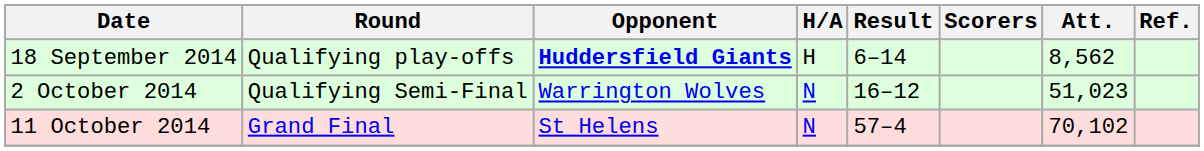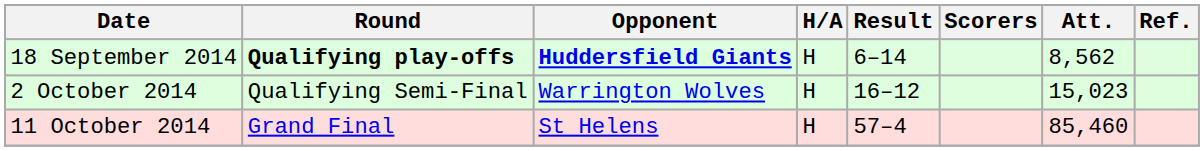 <table class="wikitable" style="font-size:85%;">
 <tr>
 <th>Date</th>
 <th>Round</th>
 <th>Opponent</th>
 <th>H/A</th>
 <th>Result</th>
 <th>Scorers</th>
 <th>Att.</th>
 <th>Ref.</th>
 </tr>
 <tr style="background:#ddffdd">
 <td>18 September 2014</td>
-<td>Qualifying play-offs</td>
+<td><strong>Qualifying play-offs</strong></td>
 <td><strong> <a href='#'>Huddersfield Giants</a></strong></td>
 <td>H</td>
 <td>6–14</td>
 <td></td>
 <td>8,562</td>
 <td></td>
 </tr>
 <tr style="background:#ddffdd">
 <td>2 October 2014</td>
 <td>Qualifying Semi-Final</td>
 <td> <a href='#'>Warrington Wolves</a></td>
-<td><a href='#'>N</a></td>
+<td>H</td>
 <td>16–12</td>
 <td></td>
-<td>51,023</td>
+<td>15,023</td>
 <td></td>
 </tr>
 <tr style="background:#ffdddd">
 <td>11 October 2014</td>
 <td><a href='#'>Grand Final</a></td>
 <td> <a href='#'>St Helens</a></td>
-<td><a href='#'>N</a></td>
+<td>H</td>
 <td>57–4</td>
 <td></td>
-<td>70,102</td>
+<td>85,460</td>
 <td></td>
 </tr>
 <tr>
 </tr>
 </table>
